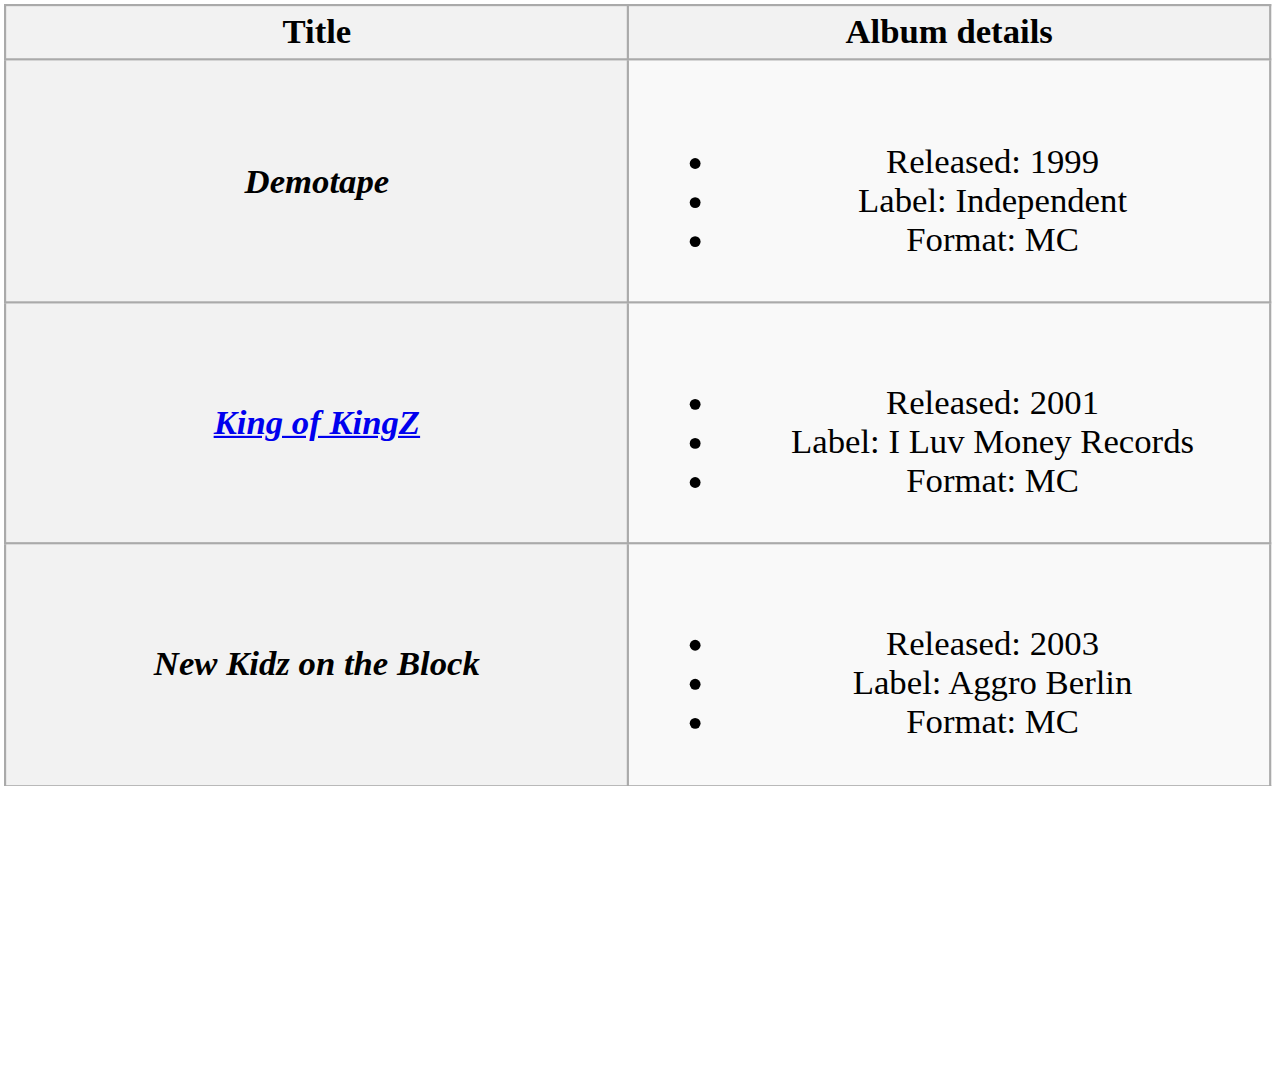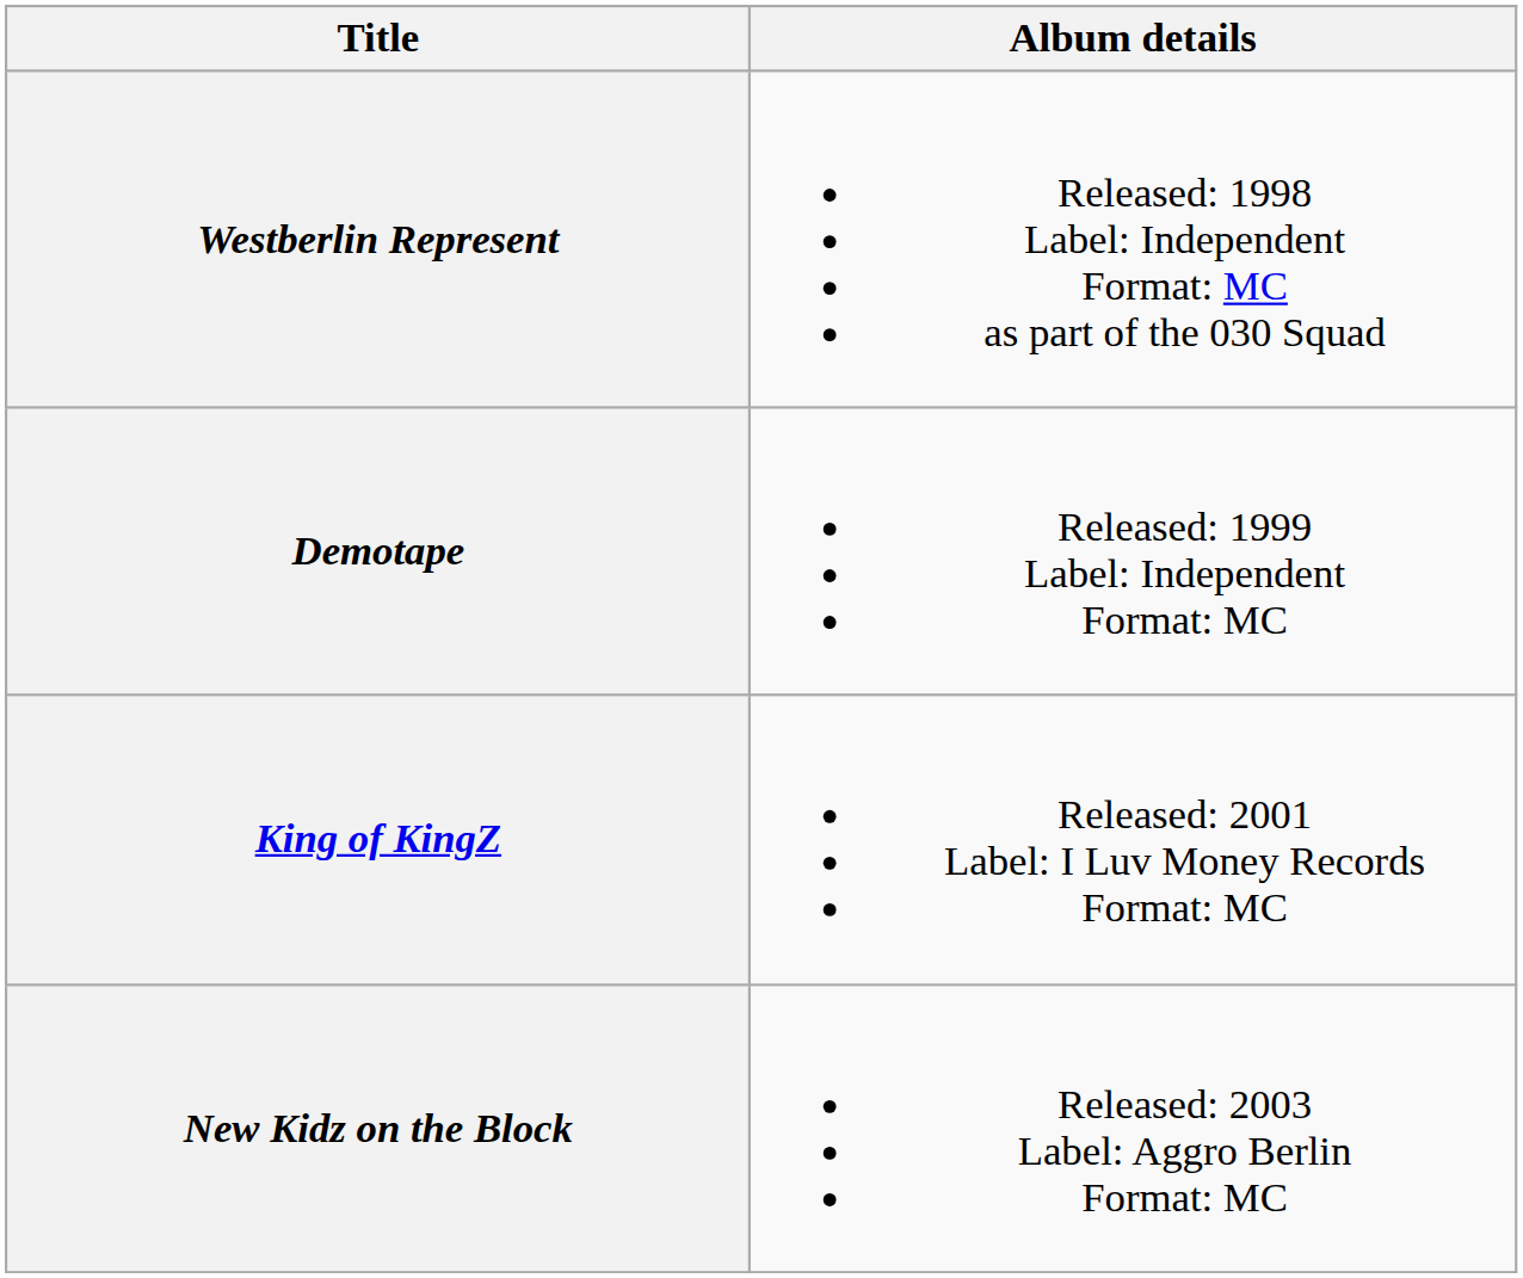 <table class="wikitable plainrowheaders" style="text-align:center;">
 <tr>
 <th scope="col" style="width:17.5em;">Title</th>
 <th scope="col" style="width:18em;">Album details</th>
+</tr>
+<tr>
+<th scope="row"><em>Westberlin Represent</em><br></th>
+<td><br><ul><li>Released: 1998</li><li>Label: Independent</li><li>Format: <a href='#'>MC</a></li><li>as part of the 030 Squad</li></ul></td>
 </tr>
 <tr>
 <th scope="row"><em>Demotape</em></th>
 <td><br><ul><li>Released: 1999</li><li>Label: Independent</li><li>Format: MC</li></ul></td>
 </tr>
 <tr>
 <th scope="row"><em><a href='#'>King of KingZ</a></em></th>
 <td><br><ul><li>Released: 2001</li><li>Label: I Luv Money Records</li><li>Format: MC</li></ul></td>
 </tr>
 <tr>
 <th scope="row"><em>New Kidz on the Block</em><br></th>
 <td><br><ul><li>Released: 2003</li><li>Label: Aggro Berlin</li><li>Format: MC</li></ul></td>
 </tr>
 </table>
